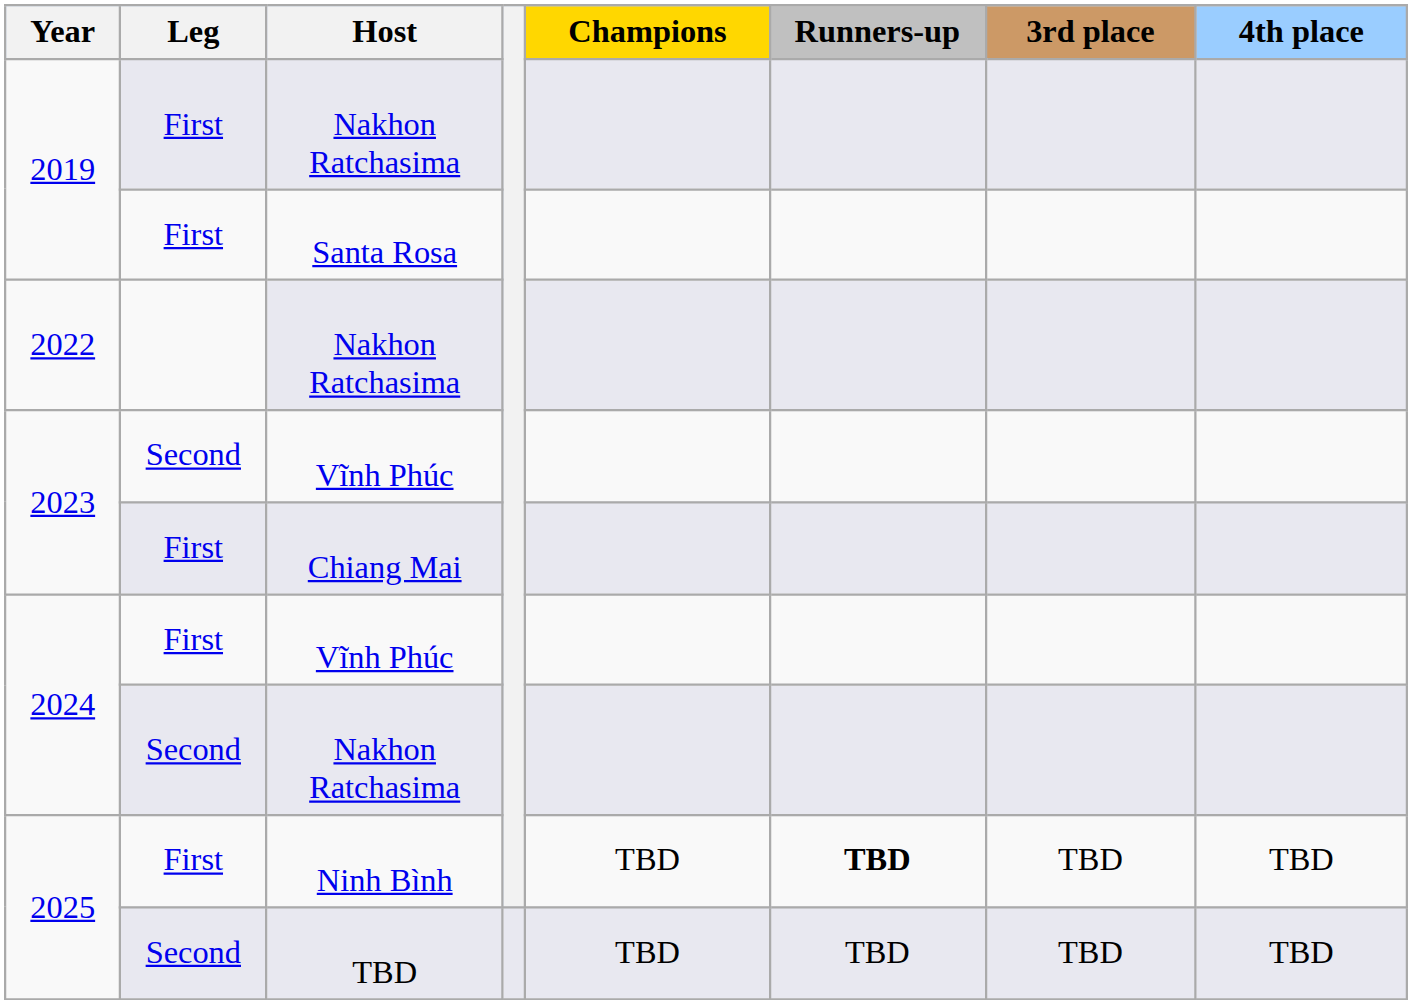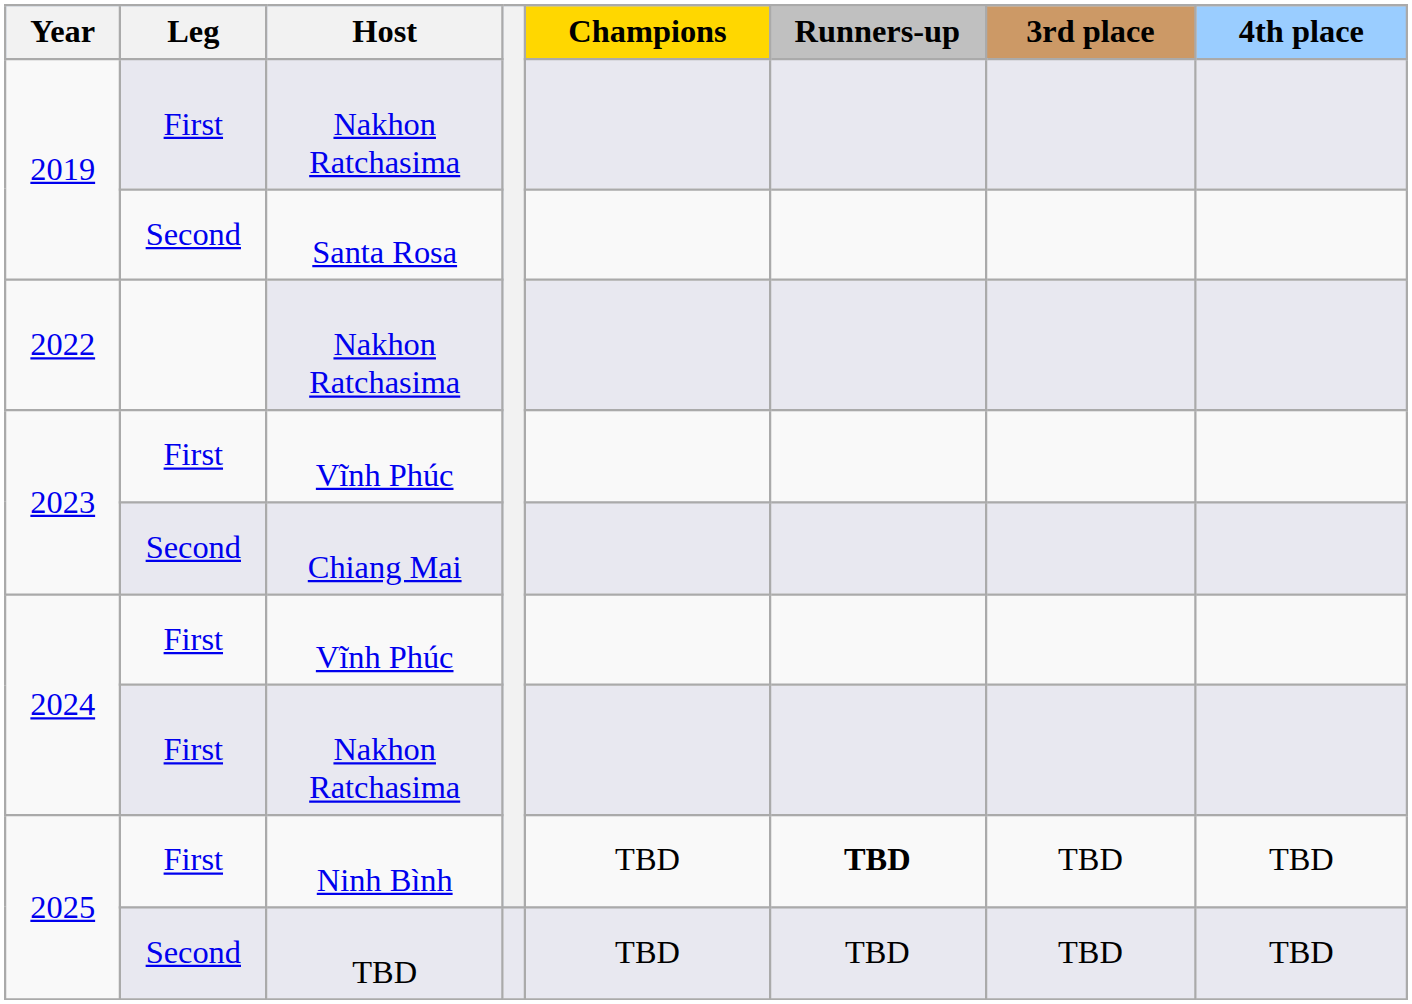 <table class="wikitable" style="font-size:90%; width: 100%; text-align: center;">
 <tr bgcolor=#c1d8ff>
 <th rowspan=2 width=5%>Year</th>
 <th rowspan=2 width=5%>Leg</th>
 <th rowspan=2 width=10%>Host</th>
 <th width=1% rowspan=10 bgcolor=#ffffff></th>
 </tr>
 <tr>
 <th style="width:10%; background:gold">Champions</th>
 <th style="width:10%; background:silver">Runners-up</th>
 <th style="width:10%; background:#CC9966">3rd place</th>
 <th style="width:10%; background:#9ACDFF">4th place</th>
 </tr>
 <tr>
 <td rowspan=2><a href='#'>2019</a></td>
 <td bgcolor=#e8e8f0><a href='#'>First</a></td>
 <td bgcolor=#e8e8f0><br><a href='#'>Nakhon Ratchasima</a></td>
 <td bgcolor=#e8e8f0><strong></strong></td>
 <td bgcolor=#e8e8f0></td>
 <td bgcolor=#e8e8f0></td>
 <td bgcolor=#e8e8f0></td>
 </tr>
 <tr>
-<td><a href='#'>First</a></td>
+<td><a href='#'>Second</a></td>
 <td><br><a href='#'>Santa Rosa</a></td>
 <td><strong></strong></td>
 <td></td>
 <td></td>
 <td></td>
 </tr>
 <tr>
 <td><a href='#'>2022</a></td>
 <td></td>
 <td bgcolor=#e8e8f0><br><a href='#'>Nakhon Ratchasima</a></td>
 <td bgcolor=#e8e8f0><strong></strong></td>
 <td bgcolor=#e8e8f0></td>
 <td bgcolor=#e8e8f0></td>
 <td bgcolor=#e8e8f0></td>
 </tr>
 <tr>
 <td rowspan=2><a href='#'>2023</a></td>
-<td><a href='#'>Second</a></td>
+<td><a href='#'>First</a></td>
 <td><br><a href='#'>Vĩnh Phúc</a></td>
 <td><strong></strong></td>
 <td></td>
 <td></td>
 <td></td>
 </tr>
 <tr bgcolor=#e8e8f0>
-<td><a href='#'>First</a></td>
+<td><a href='#'>Second</a></td>
 <td><br><a href='#'>Chiang Mai</a></td>
 <td><strong></strong></td>
 <td></td>
 <td></td>
 <td></td>
 </tr>
 <tr>
 <td rowspan=2><a href='#'>2024</a></td>
 <td><a href='#'>First</a></td>
 <td><br><a href='#'>Vĩnh Phúc</a></td>
 <td><strong></strong></td>
 <td></td>
 <td></td>
 <td></td>
 </tr>
 <tr bgcolor=#e8e8f0>
-<td><a href='#'>Second</a></td>
+<td><a href='#'>First</a></td>
 <td><br><a href='#'>Nakhon Ratchasima</a></td>
 <td><strong></strong></td>
 <td></td>
 <td></td>
 <td></td>
 </tr>
 <tr>
 <td rowspan=2><a href='#'>2025</a></td>
 <td><a href='#'>First</a></td>
 <td><br><a href='#'>Ninh Bình</a></td>
 <td>TBD</td>
 <td><strong>TBD</strong></td>
 <td>TBD</td>
 <td>TBD</td>
 </tr>
 <tr bgcolor=#e8e8f0>
 <td><a href='#'>Second</a></td>
 <td><br>TBD</td>
 <td></td>
 <td>TBD</td>
 <td>TBD</td>
 <td>TBD</td>
 <td>TBD</td>
 </tr>
 <tr>
 </tr>
 </table>
